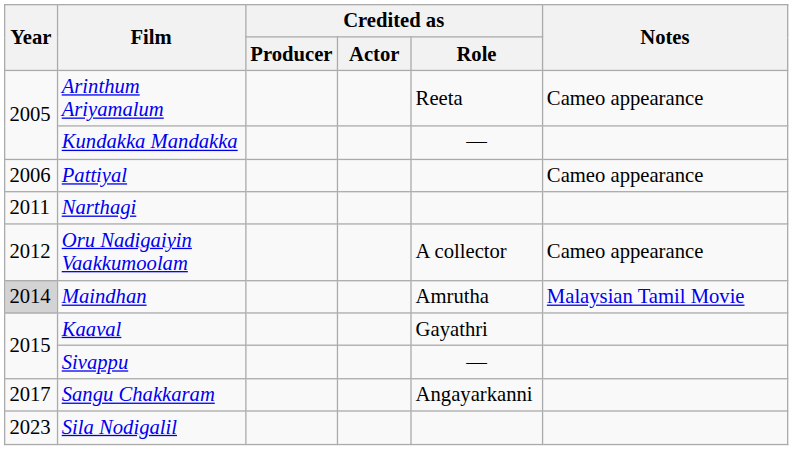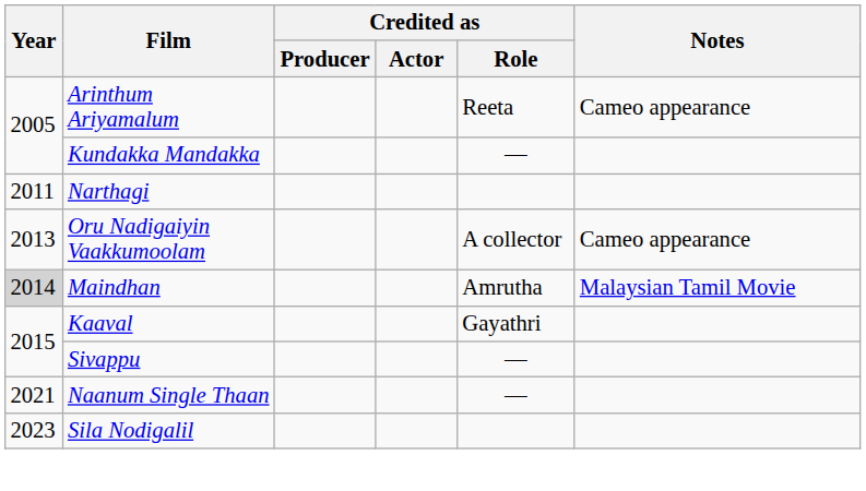 <table class="wikitable sortable">
 <tr>
 <th rowspan="2" style="width:35px;">Year</th>
 <th rowspan="2" style="width:200px;">Film</th>
 <th colspan="3" style="width:200px;">Credited as</th>
 <th rowspan="2"  style="text-align:centr; width:350px;" class="unsortable">Notes</th>
 </tr>
 <tr>
 <th style="width:65px;">Producer</th>
 <th width=65>Actor</th>
 <th width=100>Role</th>
 </tr>
 <tr>
 <td rowspan="2">2005</td>
 <td><em><a href='#'>Arinthum Ariyamalum</a></em></td>
 <td style="text-align:center;"></td>
 <td style="text-align:center;"></td>
 <td>Reeta</td>
 <td>Cameo appearance</td>
 </tr>
 <tr>
 <td><em><a href='#'>Kundakka Mandakka</a></em></td>
 <td style="text-align:center;"></td>
 <td style="text-align:center;"></td>
 <td style="text-align:center;">—</td>
 <td></td>
 </tr>
 <tr>
-<td>2006</td>
-<td><em><a href='#'>Pattiyal</a></em></td>
-<td style="text-align:center;"></td>
-<td style="text-align:center;"></td>
-<td></td>
-<td>Cameo appearance</td>
-</tr>
-<tr>
 <td>2011</td>
 <td><em><a href='#'>Narthagi</a></em></td>
 <td style="text-align:center;"></td>
 <td style="text-align:center;"></td>
 <td></td>
 <td></td>
 </tr>
 <tr>
-<td>2012</td>
+<td>2013</td>
 <td><em><a href='#'>Oru Nadigaiyin Vaakkumoolam</a></em></td>
 <td style="text-align:center;"></td>
 <td style="text-align:center;"></td>
 <td>A collector</td>
 <td>Cameo appearance</td>
 </tr>
 <tr>
 <td style="background: lightgrey;">2014</td>
 <td><em><a href='#'>Maindhan</a></em></td>
 <td style="text-align:center;"></td>
 <td style="text-align:center;"></td>
 <td>Amrutha</td>
 <td><a href='#'>Malaysian Tamil Movie</a></td>
 </tr>
 <tr>
 <td rowspan="2">2015</td>
 <td><em><a href='#'>Kaaval</a></em></td>
 <td style="text-align:center;"></td>
 <td style="text-align:center;"></td>
 <td>Gayathri</td>
 <td></td>
 </tr>
 <tr>
 <td><em><a href='#'>Sivappu</a></em></td>
 <td style="text-align:center;"></td>
 <td style="text-align:center;"></td>
 <td style="text-align:center;">—</td>
 <td></td>
 </tr>
 <tr>
-<td>2017</td>
-<td><em><a href='#'>Sangu Chakkaram</a></em></td>
+<td>2021</td>
+<td><em><a href='#'>Naanum Single Thaan</a></em></td>
 <td style="text-align:center;"></td>
 <td style="text-align:center;"></td>
-<td>Angayarkanni</td>
+<td style="text-align:center;">—</td>
 <td></td>
 </tr>
 <tr>
 <td>2023</td>
 <td><em><a href='#'>Sila Nodigalil</a></em></td>
 <td style="text-align:center;"></td>
 <td style="text-align:center;"></td>
 <td></td>
 <td></td>
 </tr>
 </table>
